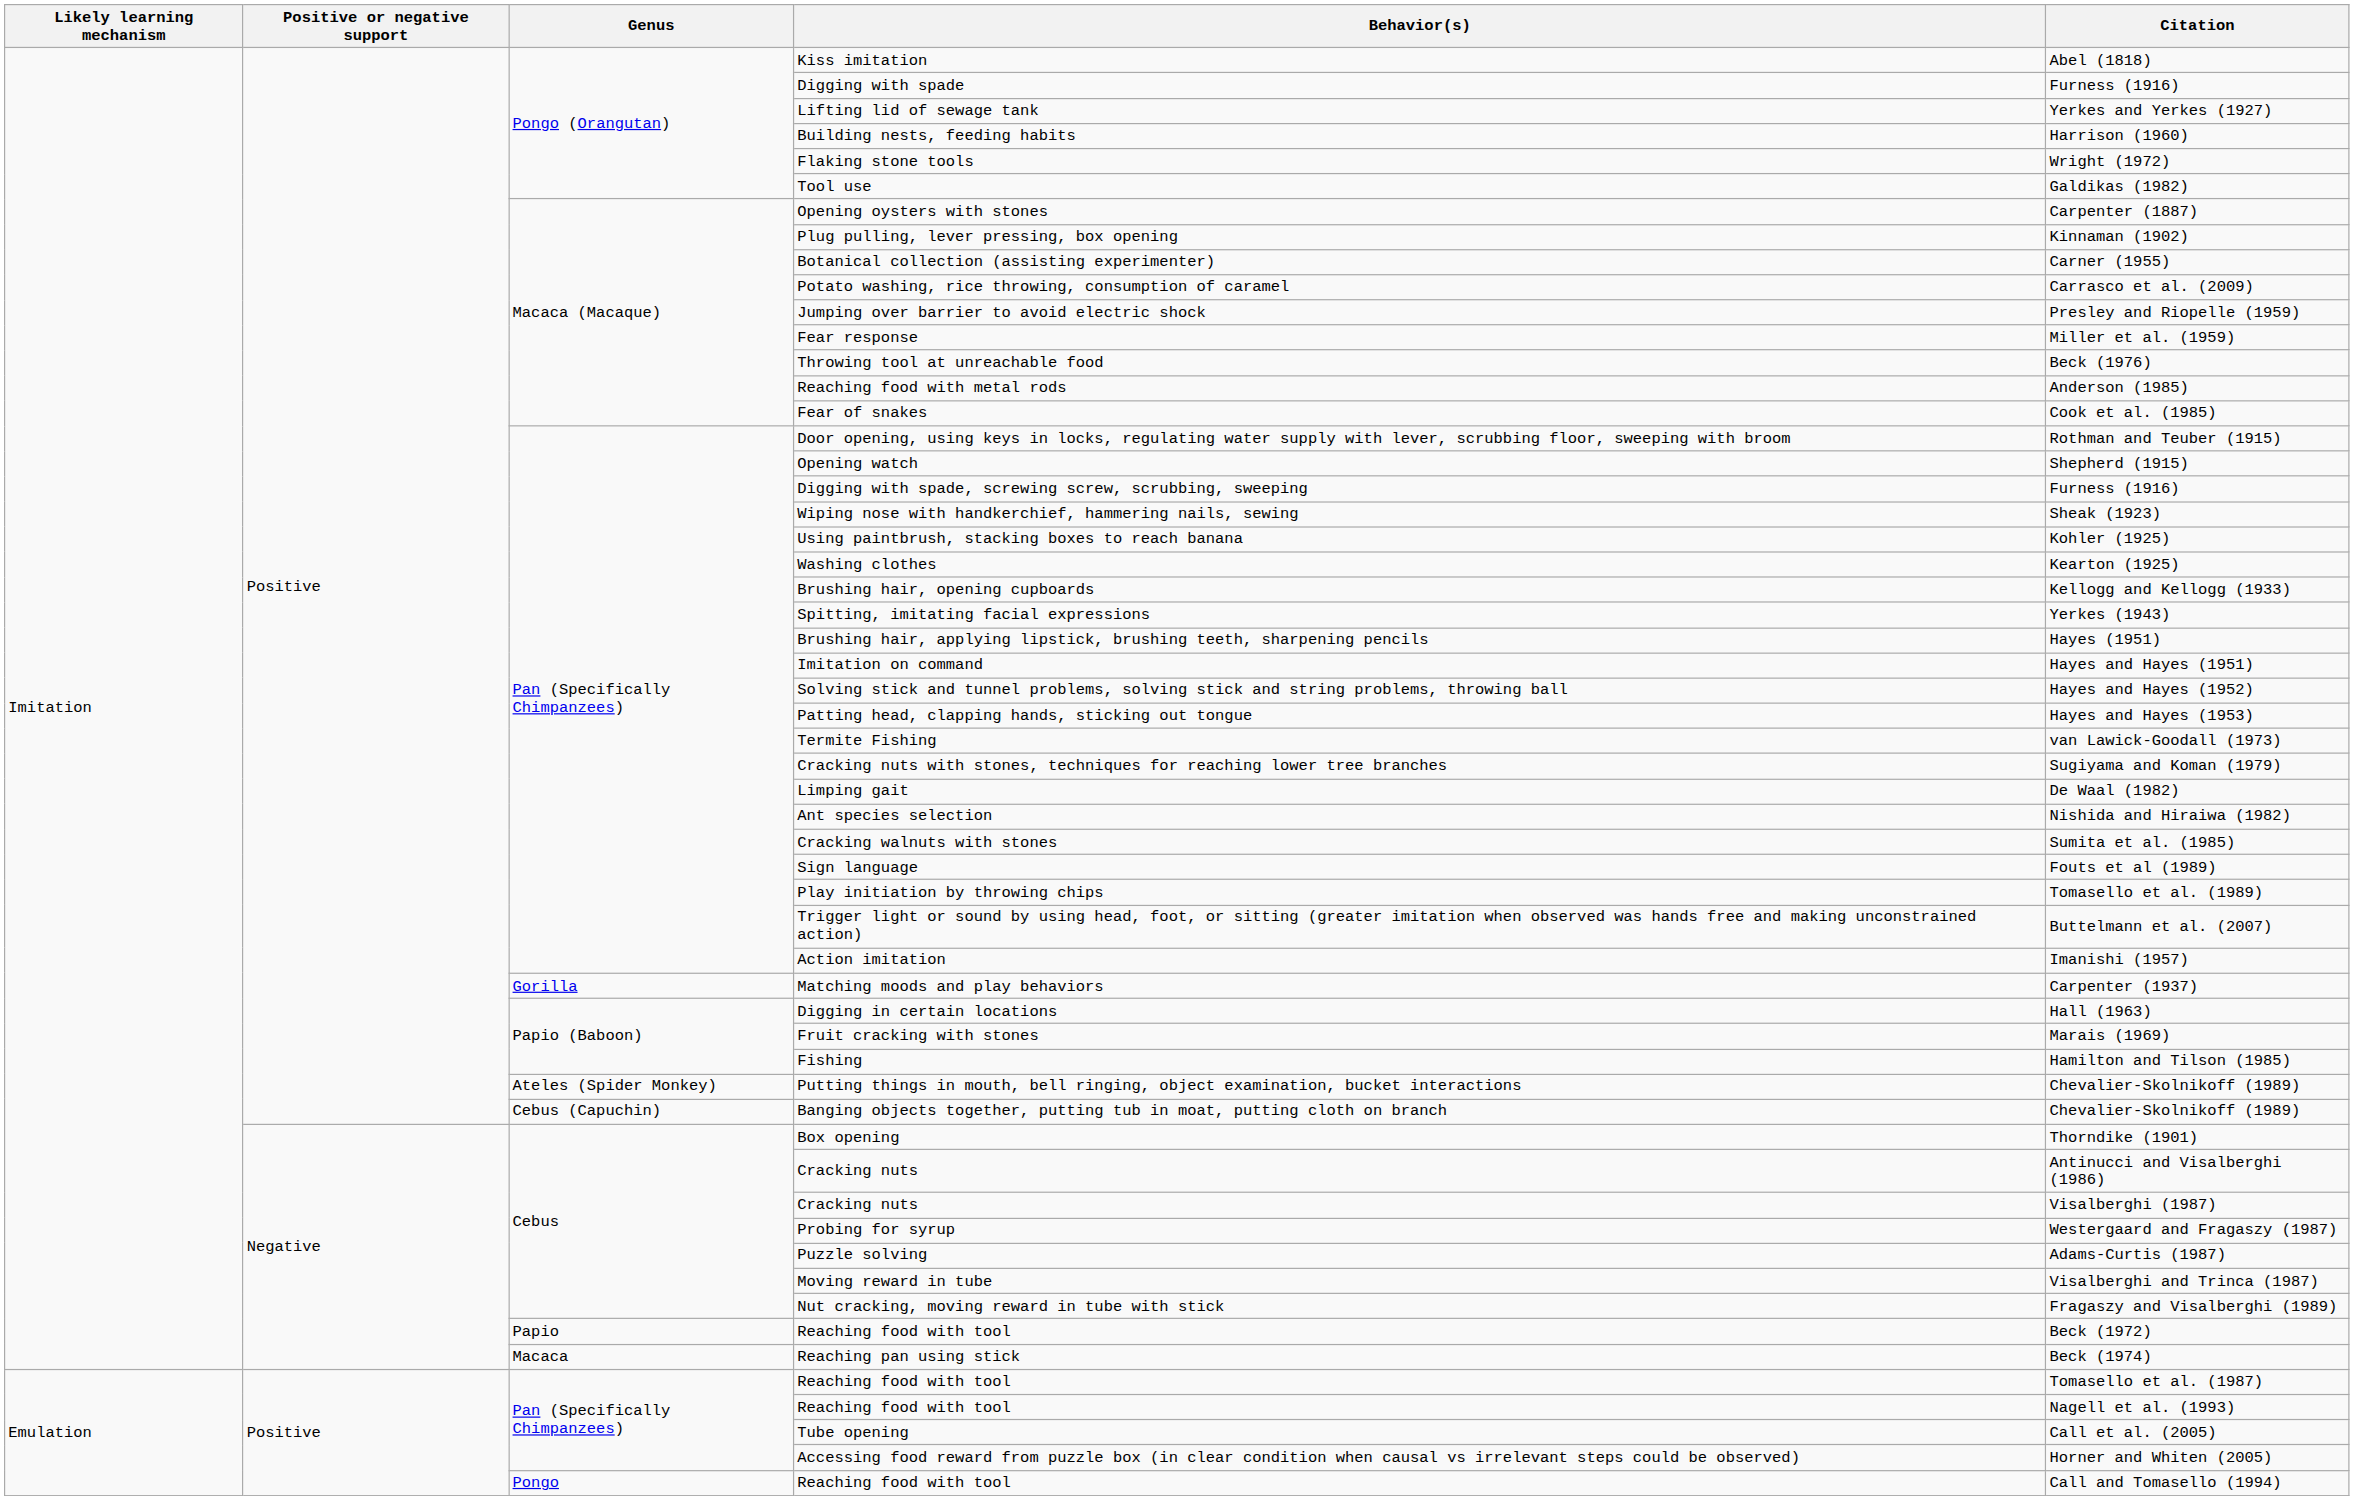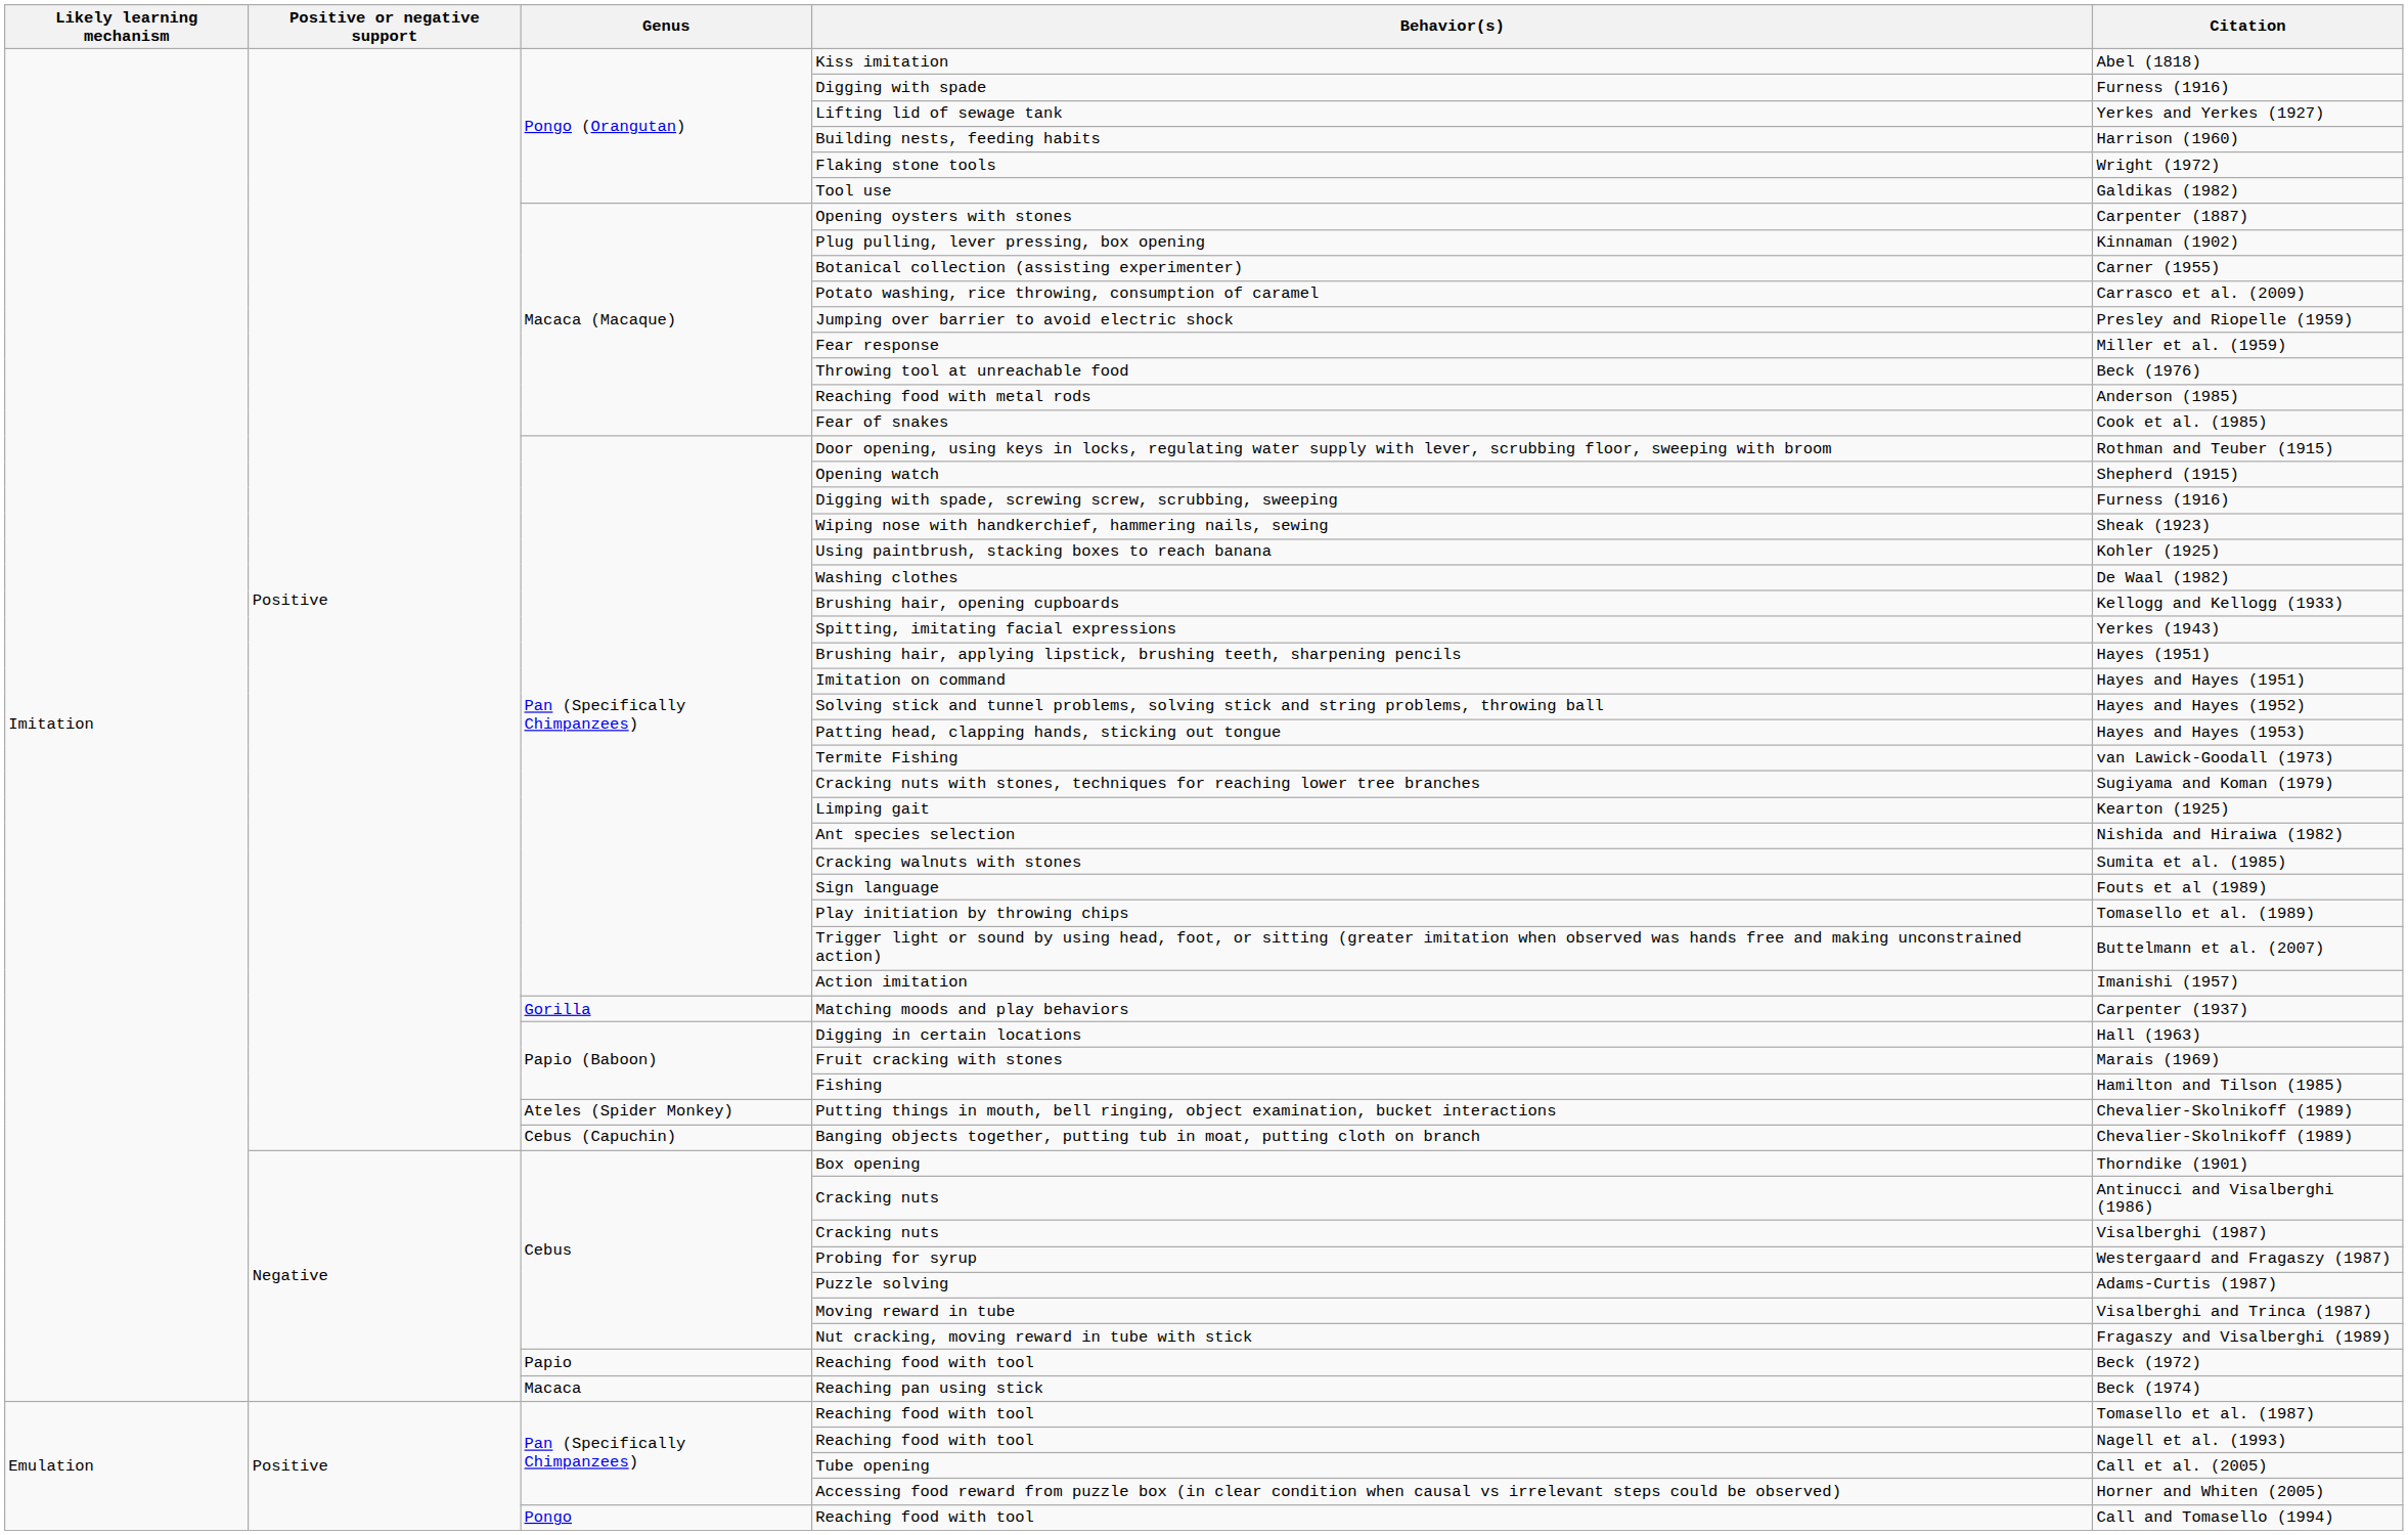 <table class="wikitable">
 <tr>
 <th>Likely learning mechanism</th>
 <th>Positive or negative support</th>
 <th>Genus</th>
 <th>Behavior(s)</th>
 <th>Citation</th>
 </tr>
 <tr>
 <td rowspan="51">Imitation</td>
 <td rowspan="42">Positive</td>
 <td rowspan="6"><a href='#'>Pongo</a> (<a href='#'>Orangutan</a>)</td>
 <td>Kiss imitation</td>
 <td>Abel (1818) </td>
 </tr>
 <tr>
 <td>Digging with spade</td>
 <td>Furness (1916)</td>
 </tr>
 <tr>
 <td>Lifting lid of sewage tank</td>
 <td>Yerkes and Yerkes (1927)</td>
 </tr>
 <tr>
 <td>Building nests, feeding habits</td>
 <td>Harrison (1960)</td>
 </tr>
 <tr>
 <td>Flaking stone tools</td>
 <td>Wright (1972)</td>
 </tr>
 <tr>
 <td>Tool use</td>
 <td>Galdikas (1982)</td>
 </tr>
 <tr>
 <td rowspan="9">Macaca (Macaque)</td>
 <td>Opening oysters with stones</td>
 <td>Carpenter (1887)</td>
 </tr>
 <tr>
 <td>Plug pulling, lever pressing, box opening</td>
 <td>Kinnaman (1902)</td>
 </tr>
 <tr>
 <td>Botanical collection (assisting experimenter)</td>
 <td>Carner (1955)</td>
 </tr>
 <tr>
 <td>Potato washing, rice throwing, consumption of caramel</td>
 <td>Carrasco et al. (2009)</td>
 </tr>
 <tr>
 <td>Jumping over barrier to avoid electric shock</td>
 <td>Presley and Riopelle (1959)</td>
 </tr>
 <tr>
 <td>Fear response</td>
 <td>Miller et al. (1959)</td>
 </tr>
 <tr>
 <td>Throwing tool at unreachable food</td>
 <td>Beck (1976)</td>
 </tr>
 <tr>
 <td>Reaching food with metal rods</td>
 <td>Anderson (1985)</td>
 </tr>
 <tr>
 <td>Fear of snakes</td>
 <td>Cook et al. (1985)</td>
 </tr>
 <tr>
 <td rowspan="21"><a href='#'>Pan</a> (Specifically <a href='#'>Chimpanzees</a>)</td>
 <td>Door opening, using keys in locks, regulating water supply with lever, scrubbing floor, sweeping with broom</td>
 <td>Rothman and Teuber (1915)</td>
 </tr>
 <tr>
 <td>Opening watch</td>
 <td>Shepherd (1915)</td>
 </tr>
 <tr>
 <td>Digging with spade, screwing screw, scrubbing, sweeping</td>
 <td>Furness (1916)</td>
 </tr>
 <tr>
 <td>Wiping nose with handkerchief, hammering nails, sewing</td>
 <td>Sheak (1923)</td>
 </tr>
 <tr>
 <td>Using paintbrush, stacking boxes to reach banana</td>
 <td>Kohler (1925)</td>
 </tr>
 <tr>
 <td>Washing clothes</td>
-<td>Kearton (1925)</td>
+<td>De Waal (1982)</td>
 </tr>
 <tr>
 <td>Brushing hair, opening cupboards</td>
 <td>Kellogg and Kellogg (1933)</td>
 </tr>
 <tr>
 <td>Spitting, imitating facial expressions</td>
 <td>Yerkes (1943)</td>
 </tr>
 <tr>
 <td>Brushing hair, applying lipstick, brushing teeth, sharpening pencils</td>
 <td>Hayes (1951)</td>
 </tr>
 <tr>
 <td>Imitation on command</td>
 <td>Hayes and Hayes (1951)</td>
 </tr>
 <tr>
 <td>Solving stick and tunnel problems, solving stick and string problems, throwing ball</td>
 <td>Hayes and Hayes (1952)</td>
 </tr>
 <tr>
 <td>Patting head, clapping hands, sticking out tongue</td>
 <td>Hayes and Hayes (1953)</td>
 </tr>
 <tr>
 <td>Termite Fishing</td>
 <td>van Lawick-Goodall (1973)</td>
 </tr>
 <tr>
 <td>Cracking nuts with stones, techniques for reaching lower tree branches</td>
 <td>Sugiyama and Koman (1979)</td>
 </tr>
 <tr>
 <td>Limping gait</td>
-<td>De Waal (1982)</td>
+<td>Kearton (1925)</td>
 </tr>
 <tr>
 <td>Ant species selection</td>
 <td>Nishida and Hiraiwa (1982)</td>
 </tr>
 <tr>
 <td>Cracking walnuts with stones</td>
 <td>Sumita et al. (1985)</td>
 </tr>
 <tr>
 <td>Sign language</td>
 <td>Fouts et al (1989)</td>
 </tr>
 <tr>
 <td>Play initiation by throwing chips</td>
 <td>Tomasello et al. (1989)</td>
 </tr>
 <tr>
 <td>Trigger light or sound by using head, foot, or sitting (greater imitation when observed was hands free and making unconstrained action)</td>
 <td>Buttelmann et al. (2007)</td>
 </tr>
 <tr>
 <td>Action imitation</td>
 <td>Imanishi (1957)</td>
 </tr>
 <tr>
 <td><a href='#'>Gorilla</a></td>
 <td>Matching moods and play behaviors</td>
 <td>Carpenter (1937)</td>
 </tr>
 <tr>
 <td rowspan="3">Papio (Baboon)</td>
 <td>Digging in certain locations</td>
 <td>Hall (1963)</td>
 </tr>
 <tr>
 <td>Fruit cracking with stones</td>
 <td>Marais (1969)</td>
 </tr>
 <tr>
 <td>Fishing</td>
 <td>Hamilton and Tilson (1985)</td>
 </tr>
 <tr>
 <td>Ateles (Spider Monkey)</td>
 <td>Putting things in mouth, bell ringing, object examination, bucket interactions</td>
 <td>Chevalier-Skolnikoff (1989)</td>
 </tr>
 <tr>
 <td>Cebus (Capuchin)</td>
 <td>Banging objects together, putting tub in moat, putting cloth on branch</td>
 <td>Chevalier-Skolnikoff (1989)</td>
 </tr>
 <tr>
 <td rowspan="9">Negative</td>
 <td rowspan="7">Cebus</td>
 <td>Box opening</td>
 <td>Thorndike (1901)</td>
 </tr>
 <tr>
 <td>Cracking nuts</td>
 <td>Antinucci and Visalberghi (1986)</td>
 </tr>
 <tr>
 <td>Cracking nuts</td>
 <td>Visalberghi (1987)</td>
 </tr>
 <tr>
 <td>Probing for syrup</td>
 <td>Westergaard and Fragaszy (1987)</td>
 </tr>
 <tr>
 <td>Puzzle solving</td>
 <td>Adams-Curtis (1987)</td>
 </tr>
 <tr>
 <td>Moving reward in tube</td>
 <td>Visalberghi and Trinca (1987)</td>
 </tr>
 <tr>
 <td>Nut cracking, moving reward in tube with stick</td>
 <td>Fragaszy and Visalberghi (1989)</td>
 </tr>
 <tr>
 <td>Papio</td>
 <td>Reaching food with tool</td>
 <td>Beck (1972)</td>
 </tr>
 <tr>
 <td>Macaca</td>
 <td>Reaching pan using stick</td>
 <td>Beck (1974)</td>
 </tr>
 <tr>
 <td rowspan="5">Emulation</td>
 <td rowspan="5">Positive</td>
 <td rowspan="4"><a href='#'>Pan</a> (Specifically <a href='#'>Chimpanzees</a>)</td>
 <td>Reaching food with tool</td>
 <td>Tomasello et al. (1987)</td>
 </tr>
 <tr>
 <td>Reaching food with tool</td>
 <td>Nagell et al. (1993)</td>
 </tr>
 <tr>
 <td>Tube opening</td>
 <td>Call et al. (2005)</td>
 </tr>
 <tr>
 <td>Accessing food reward from puzzle box (in clear condition when causal vs irrelevant steps could be observed)</td>
 <td>Horner and Whiten (2005)</td>
 </tr>
 <tr>
 <td><a href='#'>Pongo</a></td>
 <td>Reaching food with tool</td>
 <td>Call and Tomasello (1994)</td>
 </tr>
 </table>
